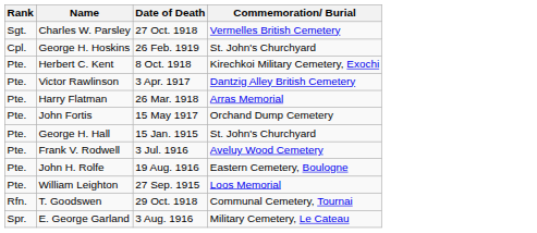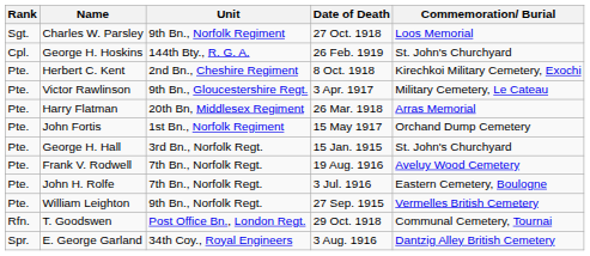 <table class="wikitable">
 <tr>
 <th>Rank</th>
 <th>Name</th>
+<th>Unit</th>
 <th>Date of Death</th>
 <th>Commemoration/ Burial</th>
 </tr>
 <tr>
 <td>Sgt.</td>
 <td>Charles W. Parsley</td>
+<td>9th Bn., <a href='#'>Norfolk Regiment</a></td>
 <td>27 Oct. 1918</td>
-<td><a href='#'>Vermelles British Cemetery</a></td>
+<td><a href='#'>Loos Memorial</a></td>
 </tr>
 <tr>
 <td>Cpl.</td>
 <td>George H. Hoskins</td>
+<td>144th Bty., <a href='#'>R. G. A.</a></td>
 <td>26 Feb. 1919</td>
 <td>St. John's Churchyard</td>
 </tr>
 <tr>
 <td>Pte.</td>
 <td>Herbert C. Kent</td>
+<td>2nd Bn., <a href='#'>Cheshire Regiment</a></td>
 <td>8 Oct. 1918</td>
 <td>Kirechkoi Military Cemetery, <a href='#'>Exochi</a></td>
 </tr>
 <tr>
 <td>Pte.</td>
 <td>Victor Rawlinson</td>
+<td>9th Bn., <a href='#'>Gloucestershire Regt.</a></td>
 <td>3 Apr. 1917</td>
-<td><a href='#'>Dantzig Alley British Cemetery</a></td>
+<td>Military Cemetery, <a href='#'>Le Cateau</a></td>
 </tr>
 <tr>
 <td>Pte.</td>
 <td>Harry Flatman</td>
+<td>20th Bn, <a href='#'>Middlesex Regiment</a></td>
 <td>26 Mar. 1918</td>
 <td><a href='#'>Arras Memorial</a></td>
 </tr>
 <tr>
 <td>Pte.</td>
 <td>John Fortis</td>
+<td>1st Bn., <a href='#'>Norfolk Regiment</a></td>
 <td>15 May 1917</td>
 <td>Orchand Dump Cemetery</td>
 </tr>
 <tr>
 <td>Pte.</td>
 <td>George H. Hall</td>
+<td>3rd Bn., Norfolk Regt.</td>
 <td>15 Jan. 1915</td>
 <td>St. John's Churchyard</td>
 </tr>
 <tr>
 <td>Pte.</td>
 <td>Frank V. Rodwell</td>
-<td>3 Jul. 1916</td>
+<td>7th Bn., Norfolk Regt.</td>
+<td>19 Aug. 1916</td>
 <td><a href='#'>Aveluy Wood Cemetery</a></td>
 </tr>
 <tr>
 <td>Pte.</td>
 <td>John H. Rolfe</td>
-<td>19 Aug. 1916</td>
+<td>7th Bn., Norfolk Regt.</td>
+<td>3 Jul. 1916</td>
 <td>Eastern Cemetery, <a href='#'>Boulogne</a></td>
 </tr>
 <tr>
 <td>Pte.</td>
 <td>William Leighton</td>
+<td>9th Bn., Norfolk Regt.</td>
 <td>27 Sep. 1915</td>
-<td><a href='#'>Loos Memorial</a></td>
+<td><a href='#'>Vermelles British Cemetery</a></td>
 </tr>
 <tr>
 <td>Rfn.</td>
 <td>T. Goodswen</td>
+<td><a href='#'>Post Office Bn.</a>, <a href='#'>London Regt.</a></td>
 <td>29 Oct. 1918</td>
 <td>Communal Cemetery, <a href='#'>Tournai</a></td>
 </tr>
 <tr>
 <td>Spr.</td>
 <td>E. George Garland</td>
+<td>34th Coy., <a href='#'>Royal Engineers</a></td>
 <td>3 Aug. 1916</td>
-<td>Military Cemetery, <a href='#'>Le Cateau</a></td>
+<td><a href='#'>Dantzig Alley British Cemetery</a></td>
 </tr>
 </table>
